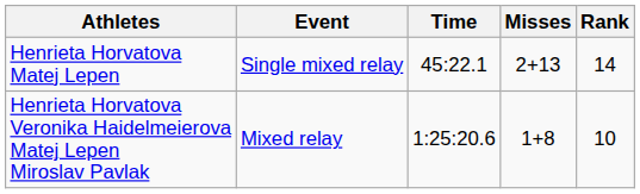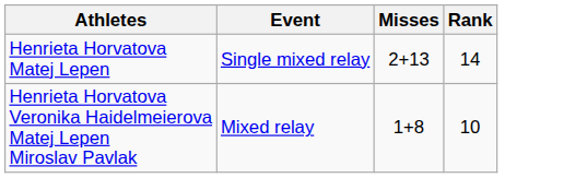 <table class="wikitable" style="font-size:90%">
 <tr>
 <th>Athletes</th>
 <th>Event</th>
-<th>Time</th>
 <th>Misses</th>
 <th>Rank</th>
 </tr>
 <tr align=center>
 <td align=left><a href='#'>Henrieta Horvatova</a><br><a href='#'>Matej Lepen</a></td>
 <td align=left><a href='#'>Single mixed relay</a></td>
-<td>45:22.1</td>
 <td>2+13</td>
 <td>14</td>
 </tr>
 <tr align=center>
 <td align=left><a href='#'>Henrieta Horvatova</a><br><a href='#'>Veronika Haidelmeierova</a><br><a href='#'>Matej Lepen</a><br><a href='#'>Miroslav Pavlak</a></td>
 <td align=left><a href='#'>Mixed relay</a></td>
-<td>1:25:20.6</td>
 <td>1+8</td>
 <td>10</td>
 </tr>
 </table>
